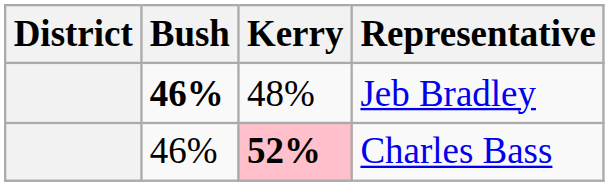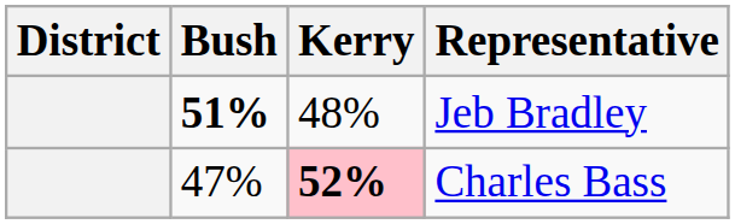 <table class=wikitable>
 <tr>
 <th>District</th>
 <th>Bush</th>
 <th>Kerry</th>
 <th>Representative</th>
 </tr>
 <tr align-center>
 <th></th>
-<td><strong>46%</strong></td>
+<td><strong>51%</strong></td>
 <td>48%</td>
 <td><a href='#'>Jeb Bradley</a></td>
 </tr>
 <tr>
 <th></th>
-<td>46%</td>
+<td>47%</td>
 <td style="background: pink;"><strong>52%</strong></td>
 <td><a href='#'>Charles Bass</a></td>
 </tr>
 </table>
